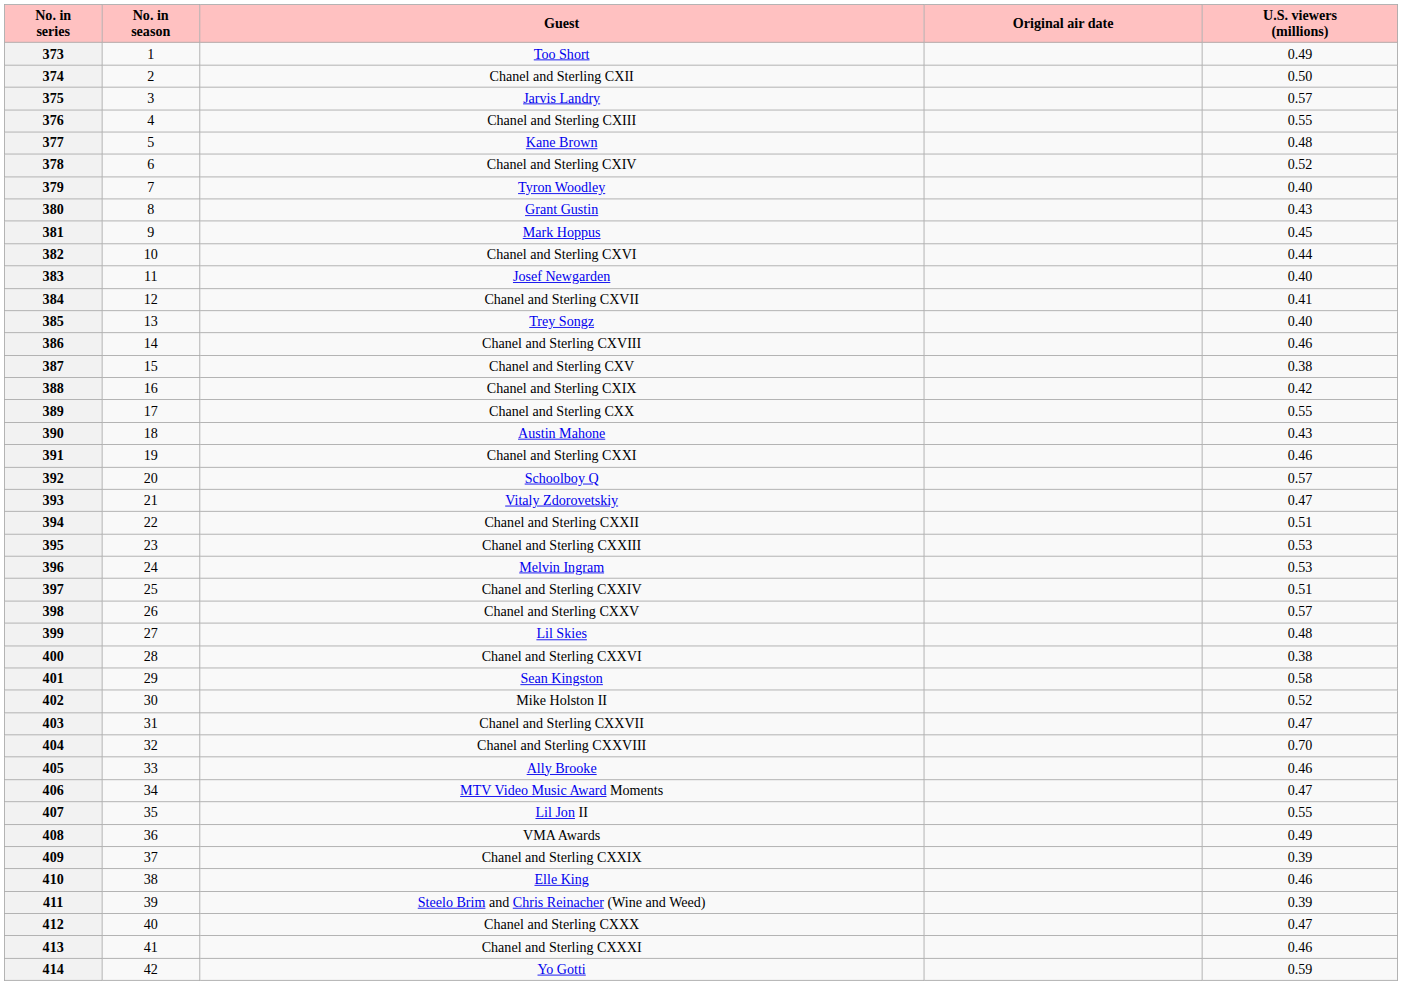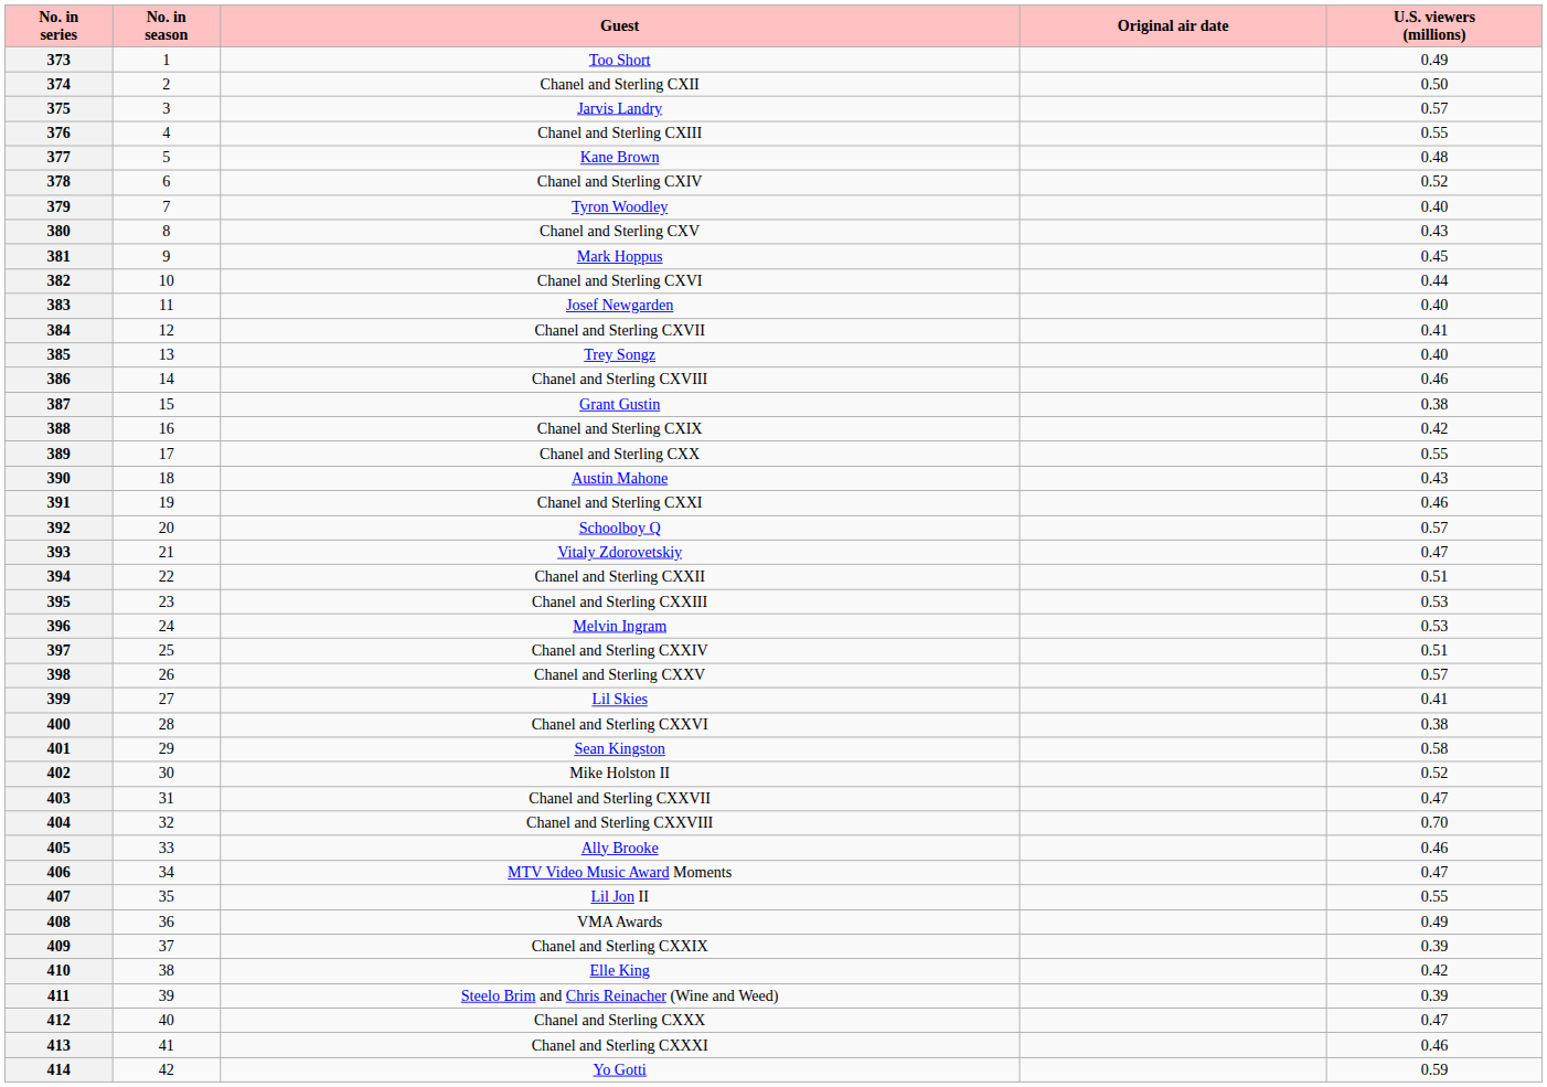 <table class="wikitable plainrowheaders" style="width:100%;text-align: center">
 <tr>
 <th scope="col" style="background-color: #FFC1C1; color: black;" width=7%>No. in<br>series</th>
 <th scope="col" style="background-color: #FFC1C1; color: black;" width=7%>No. in<br>season</th>
 <th scope="col" style="background-color: #FFC1C1; color: black;">Guest</th>
 <th scope="col" style="background-color: #FFC1C1; color: black;" width=20%>Original air date</th>
 <th scope="col" style="background-color: #FFC1C1; color: black;" width=14%>U.S. viewers<br>(millions)</th>
 </tr>
 <tr>
 <th>373</th>
 <td>1</td>
 <td><a href='#'>Too Short</a></td>
 <td></td>
 <td>0.49</td>
 </tr>
 <tr>
 <th>374</th>
 <td>2</td>
 <td>Chanel and Sterling CXII</td>
 <td></td>
 <td>0.50</td>
 </tr>
 <tr>
 <th>375</th>
 <td>3</td>
 <td><a href='#'>Jarvis Landry</a></td>
 <td></td>
 <td>0.57</td>
 </tr>
 <tr>
 <th>376</th>
 <td>4</td>
 <td>Chanel and Sterling CXIII</td>
 <td></td>
 <td>0.55</td>
 </tr>
 <tr>
 <th>377</th>
 <td>5</td>
 <td><a href='#'>Kane Brown</a></td>
 <td></td>
 <td>0.48</td>
 </tr>
 <tr>
 <th>378</th>
 <td>6</td>
 <td>Chanel and Sterling CXIV</td>
 <td></td>
 <td>0.52</td>
 </tr>
 <tr>
 <th>379</th>
 <td>7</td>
 <td><a href='#'>Tyron Woodley</a></td>
 <td></td>
 <td>0.40</td>
 </tr>
 <tr>
 <th>380</th>
 <td>8</td>
-<td><a href='#'>Grant Gustin</a></td>
+<td>Chanel and Sterling CXV</td>
 <td></td>
 <td>0.43</td>
 </tr>
 <tr>
 <th>381</th>
 <td>9</td>
 <td><a href='#'>Mark Hoppus</a></td>
 <td></td>
 <td>0.45</td>
 </tr>
 <tr>
 <th>382</th>
 <td>10</td>
 <td>Chanel and Sterling CXVI</td>
 <td></td>
 <td>0.44</td>
 </tr>
 <tr>
 <th>383</th>
 <td>11</td>
 <td><a href='#'>Josef Newgarden</a></td>
 <td></td>
 <td>0.40</td>
 </tr>
 <tr>
 <th>384</th>
 <td>12</td>
 <td>Chanel and Sterling CXVII</td>
 <td></td>
 <td>0.41</td>
 </tr>
 <tr>
 <th>385</th>
 <td>13</td>
 <td><a href='#'>Trey Songz</a></td>
 <td></td>
 <td>0.40</td>
 </tr>
 <tr>
 <th>386</th>
 <td>14</td>
 <td>Chanel and Sterling CXVIII</td>
 <td></td>
 <td>0.46</td>
 </tr>
 <tr>
 <th>387</th>
 <td>15</td>
-<td>Chanel and Sterling CXV</td>
+<td><a href='#'>Grant Gustin</a></td>
 <td></td>
 <td>0.38</td>
 </tr>
 <tr>
 <th>388</th>
 <td>16</td>
 <td>Chanel and Sterling CXIX</td>
 <td></td>
 <td>0.42</td>
 </tr>
 <tr>
 <th>389</th>
 <td>17</td>
 <td>Chanel and Sterling CXX</td>
 <td></td>
 <td>0.55</td>
 </tr>
 <tr>
 <th>390</th>
 <td>18</td>
 <td><a href='#'>Austin Mahone</a></td>
 <td></td>
 <td>0.43</td>
 </tr>
 <tr>
 <th>391</th>
 <td>19</td>
 <td>Chanel and Sterling CXXI</td>
 <td></td>
 <td>0.46</td>
 </tr>
 <tr>
 <th>392</th>
 <td>20</td>
 <td><a href='#'>Schoolboy Q</a></td>
 <td></td>
 <td>0.57</td>
 </tr>
 <tr>
 <th>393</th>
 <td>21</td>
 <td><a href='#'>Vitaly Zdorovetskiy</a></td>
 <td></td>
 <td>0.47</td>
 </tr>
 <tr>
 <th>394</th>
 <td>22</td>
 <td>Chanel and Sterling CXXII</td>
 <td></td>
 <td>0.51</td>
 </tr>
 <tr>
 <th>395</th>
 <td>23</td>
 <td>Chanel and Sterling CXXIII</td>
 <td></td>
 <td>0.53</td>
 </tr>
 <tr>
 <th>396</th>
 <td>24</td>
 <td><a href='#'>Melvin Ingram</a></td>
 <td></td>
 <td>0.53</td>
 </tr>
 <tr>
 <th>397</th>
 <td>25</td>
 <td>Chanel and Sterling CXXIV</td>
 <td></td>
 <td>0.51</td>
 </tr>
 <tr>
 <th>398</th>
 <td>26</td>
 <td>Chanel and Sterling CXXV</td>
 <td></td>
 <td>0.57</td>
 </tr>
 <tr>
 <th>399</th>
 <td>27</td>
 <td><a href='#'>Lil Skies</a></td>
 <td></td>
-<td>0.48</td>
+<td>0.41</td>
 </tr>
 <tr>
 <th>400</th>
 <td>28</td>
 <td>Chanel and Sterling CXXVI</td>
 <td></td>
 <td>0.38</td>
 </tr>
 <tr>
 <th>401</th>
 <td>29</td>
 <td><a href='#'>Sean Kingston</a></td>
 <td></td>
 <td>0.58</td>
 </tr>
 <tr>
 <th>402</th>
 <td>30</td>
 <td>Mike Holston II</td>
 <td></td>
 <td>0.52</td>
 </tr>
 <tr>
 <th>403</th>
 <td>31</td>
 <td>Chanel and Sterling CXXVII</td>
 <td></td>
 <td>0.47</td>
 </tr>
 <tr>
 <th>404</th>
 <td>32</td>
 <td>Chanel and Sterling CXXVIII</td>
 <td></td>
 <td>0.70</td>
 </tr>
 <tr>
 <th>405</th>
 <td>33</td>
 <td><a href='#'>Ally Brooke</a></td>
 <td></td>
 <td>0.46</td>
 </tr>
 <tr>
 <th>406</th>
 <td>34</td>
 <td><a href='#'>MTV Video Music Award</a> Moments</td>
 <td></td>
 <td>0.47</td>
 </tr>
 <tr>
 <th>407</th>
 <td>35</td>
 <td><a href='#'>Lil Jon</a> II</td>
 <td></td>
 <td>0.55</td>
 </tr>
 <tr>
 <th>408</th>
 <td>36</td>
 <td>VMA Awards</td>
 <td></td>
 <td>0.49</td>
 </tr>
 <tr>
 <th>409</th>
 <td>37</td>
 <td>Chanel and Sterling CXXIX</td>
 <td></td>
 <td>0.39</td>
 </tr>
 <tr>
 <th>410</th>
 <td>38</td>
 <td><a href='#'>Elle King</a></td>
 <td></td>
-<td>0.46</td>
+<td>0.42</td>
 </tr>
 <tr>
 <th>411</th>
 <td>39</td>
 <td><a href='#'>Steelo Brim</a> and <a href='#'>Chris Reinacher</a> (Wine and Weed)</td>
 <td></td>
 <td>0.39</td>
 </tr>
 <tr>
 <th>412</th>
 <td>40</td>
 <td>Chanel and Sterling CXXX</td>
 <td></td>
 <td>0.47</td>
 </tr>
 <tr>
 <th>413</th>
 <td>41</td>
 <td>Chanel and Sterling CXXXI</td>
 <td></td>
 <td>0.46</td>
 </tr>
 <tr>
 <th>414</th>
 <td>42</td>
 <td><a href='#'>Yo Gotti</a></td>
 <td></td>
 <td>0.59</td>
 </tr>
 </table>
